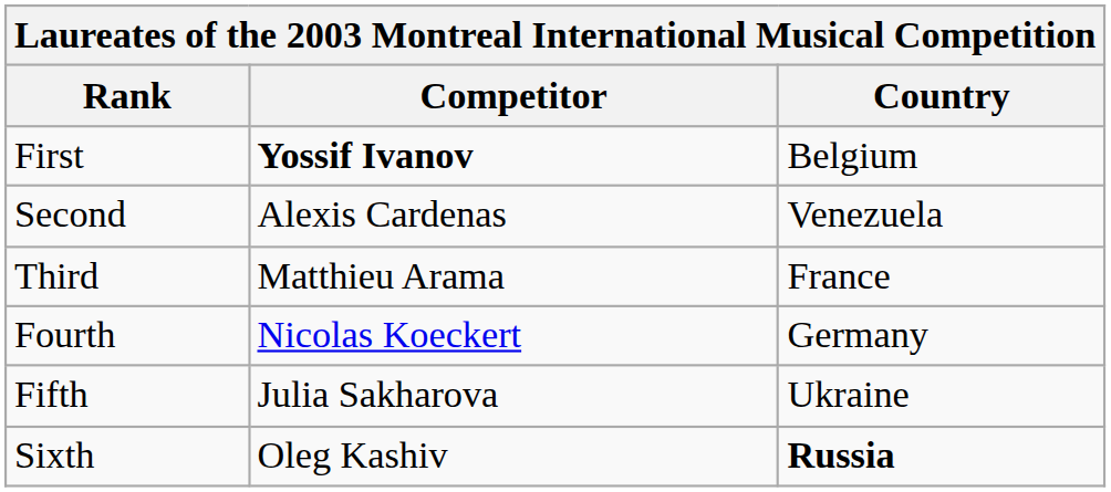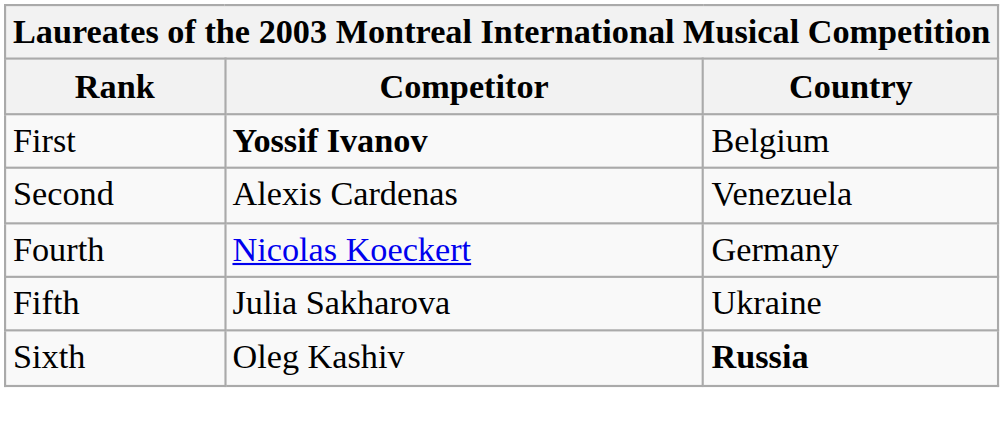 <table class="wikitable">
 <tr>
 <th colspan="3">Laureates of the 2003 Montreal International Musical Competition</th>
 </tr>
 <tr>
 <th>Rank</th>
 <th>Competitor</th>
 <th>Country</th>
 </tr>
 <tr>
 <td>First</td>
 <td><strong>Yossif Ivanov</strong></td>
 <td> Belgium</td>
 </tr>
 <tr>
 <td>Second</td>
 <td>Alexis Cardenas</td>
 <td> Venezuela</td>
 </tr>
 <tr>
-<td>Third</td>
-<td>Matthieu Arama</td>
-<td> France</td>
-</tr>
-<tr>
 <td>Fourth</td>
 <td><a href='#'>Nicolas Koeckert</a></td>
 <td> Germany</td>
 </tr>
 <tr>
 <td>Fifth</td>
 <td>Julia Sakharova</td>
 <td> Ukraine</td>
 </tr>
 <tr>
 <td>Sixth</td>
 <td>Oleg Kashiv</td>
 <td><strong> Russia</strong></td>
 </tr>
 </table>
